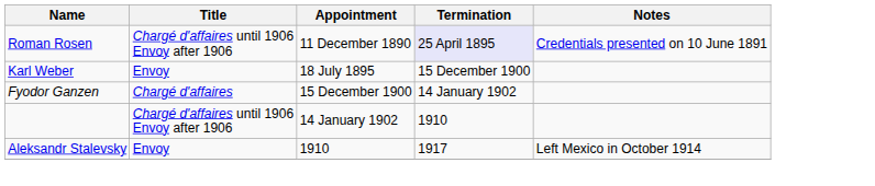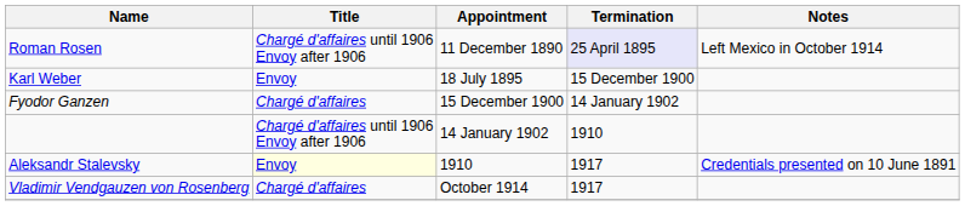 <table class="wikitable">
 <tr valign="middle">
 <th>Name</th>
 <th>Title</th>
 <th>Appointment</th>
 <th>Termination</th>
 <th>Notes</th>
 </tr>
 <tr>
 <td><a href='#'>Roman Rosen</a></td>
 <td><em><a href='#'>Chargé d'affaires</a></em> until 1906<br><a href='#'>Envoy</a> after 1906</td>
 <td>11 December 1890</td>
 <td style="background: lavender;">25 April 1895</td>
-<td><a href='#'>Credentials presented</a> on 10 June 1891</td>
+<td>Left Mexico in October 1914</td>
 </tr>
 <tr>
 <td><a href='#'>Karl Weber</a></td>
 <td><a href='#'>Envoy</a></td>
 <td>18 July 1895</td>
 <td>15 December 1900</td>
 <td></td>
 </tr>
 <tr>
 <td><em>Fyodor Ganzen</em></td>
 <td><em><a href='#'>Chargé d'affaires</a></em></td>
 <td>15 December 1900</td>
 <td>14 January 1902</td>
 <td></td>
 </tr>
 <tr>
 <td></td>
 <td><em><a href='#'>Chargé d'affaires</a></em> until 1906<br><a href='#'>Envoy</a> after 1906</td>
 <td>14 January 1902</td>
 <td>1910</td>
 <td></td>
 </tr>
 <tr>
 <td><a href='#'>Aleksandr Stalevsky</a></td>
-<td><a href='#'>Envoy</a></td>
+<td style="background: lightyellow;"><a href='#'>Envoy</a></td>
 <td>1910</td>
 <td>1917</td>
-<td>Left Mexico in October 1914</td>
+<td><a href='#'>Credentials presented</a> on 10 June 1891</td>
+</tr>
+<tr>
+<td><em><a href='#'>Vladimir Vendgauzen von Rosenberg</a></em></td>
+<td><em><a href='#'>Chargé d'affaires</a></em></td>
+<td>October 1914</td>
+<td>1917</td>
+<td></td>
 </tr>
 <tr>
 </tr>
 </table>
